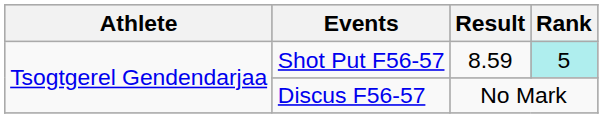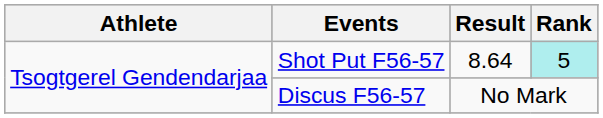 <table class=wikitable style="font-size:90%">
 <tr align=center>
 <th>Athlete</th>
 <th>Events</th>
 <th>Result</th>
 <th>Rank</th>
 </tr>
 <tr align=center>
 <td align=left rowspan=2><a href='#'>Tsogtgerel Gendendarjaa</a></td>
 <td align=left><a href='#'>Shot Put F56-57</a></td>
-<td>8.59</td>
+<td>8.64</td>
 <td style="background: paleturquoise;">5</td>
 </tr>
 <tr align=center>
 <td align=left><a href='#'>Discus F56-57</a></td>
 <td colspan=2>No Mark</td>
 </tr>
 </table>
